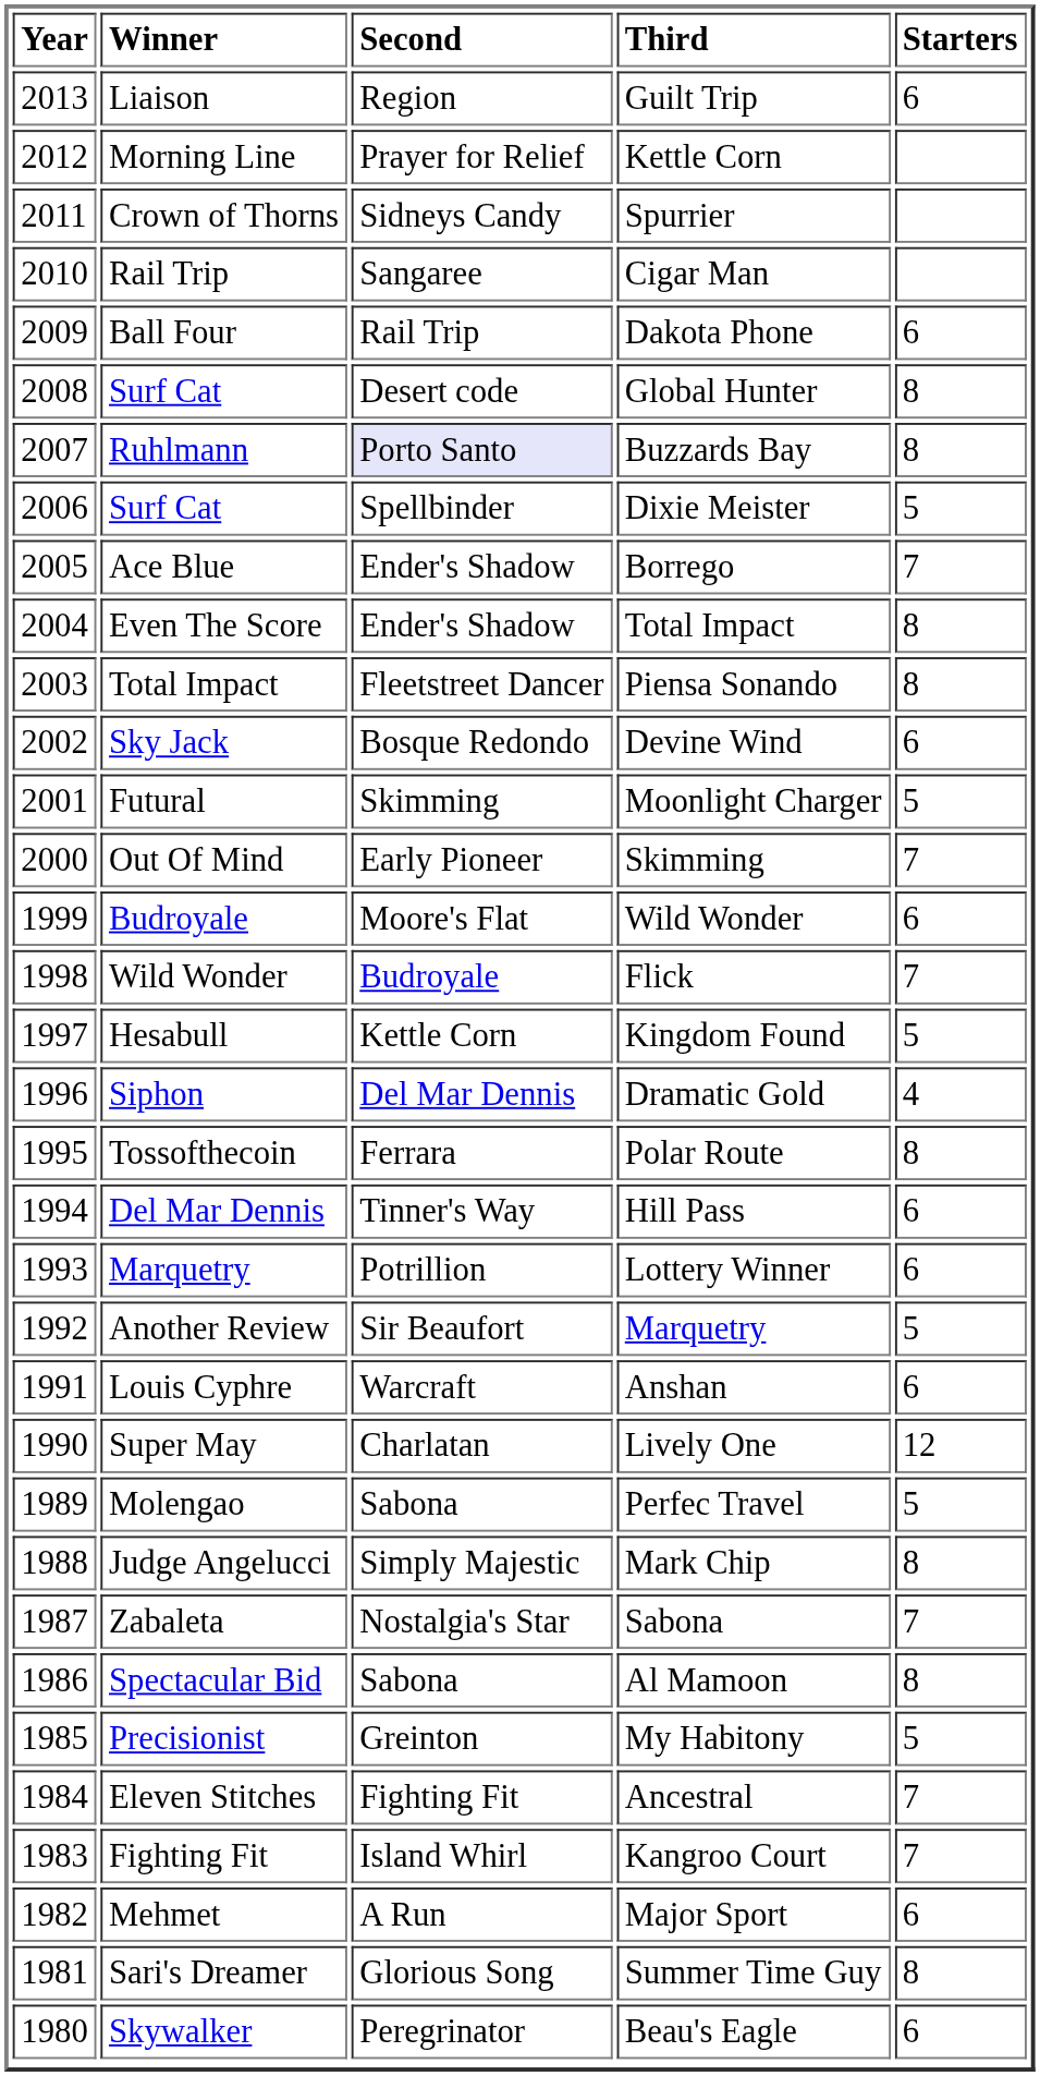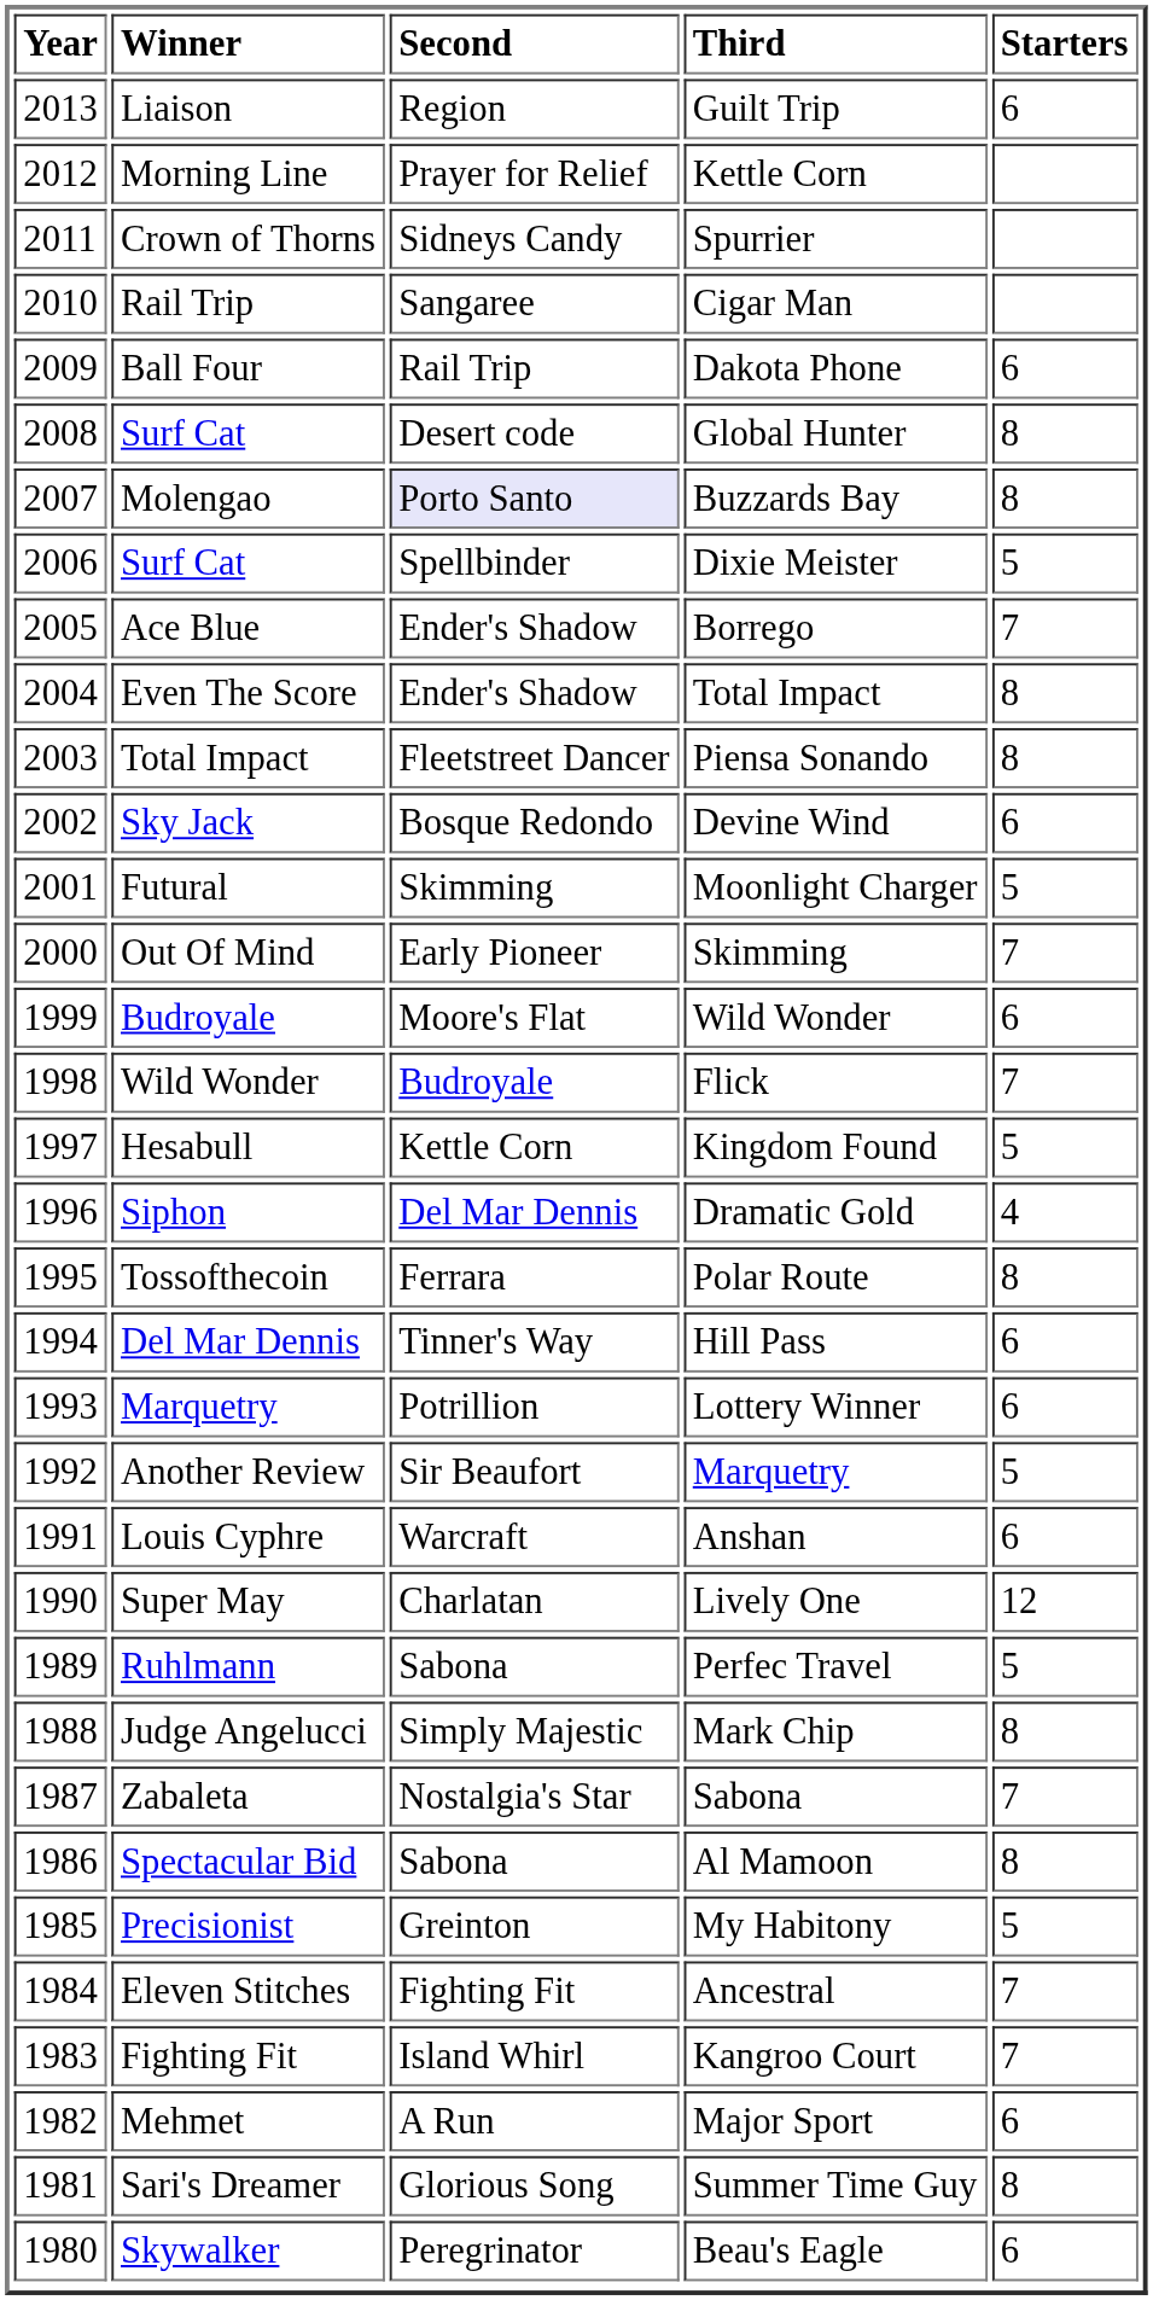 <table cellspacing="2" cellpadding="3" border="2.5">
 <tr>
 <td><strong>Year</strong></td>
 <td><strong>Winner</strong></td>
 <td><strong>Second</strong></td>
 <td><strong>Third</strong></td>
 <td><strong>Starters</strong></td>
 </tr>
 <tr>
 <td>2013</td>
 <td>Liaison</td>
 <td>Region</td>
 <td>Guilt Trip</td>
 <td>6</td>
 </tr>
 <tr>
 <td>2012</td>
 <td>Morning Line</td>
 <td>Prayer for Relief</td>
 <td>Kettle Corn</td>
 <td></td>
 </tr>
 <tr>
 <td>2011</td>
 <td>Crown of Thorns</td>
 <td>Sidneys Candy</td>
 <td>Spurrier</td>
 <td></td>
 </tr>
 <tr>
 <td>2010</td>
 <td>Rail Trip</td>
 <td>Sangaree</td>
 <td>Cigar Man</td>
 <td></td>
 </tr>
 <tr>
 <td>2009</td>
 <td>Ball Four</td>
 <td>Rail Trip</td>
 <td>Dakota Phone</td>
 <td>6</td>
 </tr>
 <tr>
 <td>2008</td>
 <td><a href='#'>Surf Cat</a></td>
 <td>Desert code</td>
 <td>Global Hunter</td>
 <td>8</td>
 </tr>
 <tr>
 <td>2007</td>
-<td><a href='#'>Ruhlmann</a></td>
+<td>Molengao</td>
 <td style="background: lavender;">Porto Santo</td>
 <td>Buzzards Bay</td>
 <td>8</td>
 </tr>
 <tr>
 <td>2006</td>
 <td><a href='#'>Surf Cat</a></td>
 <td>Spellbinder</td>
 <td>Dixie Meister</td>
 <td>5</td>
 </tr>
 <tr>
 <td>2005</td>
 <td>Ace Blue</td>
 <td>Ender's Shadow</td>
 <td>Borrego</td>
 <td>7</td>
 </tr>
 <tr>
 <td>2004</td>
 <td>Even The Score</td>
 <td>Ender's Shadow</td>
 <td>Total Impact</td>
 <td>8</td>
 </tr>
 <tr>
 <td>2003</td>
 <td>Total Impact</td>
 <td>Fleetstreet Dancer</td>
 <td>Piensa Sonando</td>
 <td>8</td>
 </tr>
 <tr>
 <td>2002</td>
 <td><a href='#'>Sky Jack</a></td>
 <td>Bosque Redondo</td>
 <td>Devine Wind</td>
 <td>6</td>
 </tr>
 <tr>
 <td>2001</td>
 <td>Futural</td>
 <td>Skimming</td>
 <td>Moonlight Charger</td>
 <td>5</td>
 </tr>
 <tr>
 <td>2000</td>
 <td>Out Of Mind</td>
 <td>Early Pioneer</td>
 <td>Skimming</td>
 <td>7</td>
 </tr>
 <tr>
 <td>1999</td>
 <td><a href='#'>Budroyale</a></td>
 <td>Moore's Flat</td>
 <td>Wild Wonder</td>
 <td>6</td>
 </tr>
 <tr>
 <td>1998</td>
 <td>Wild Wonder</td>
 <td><a href='#'>Budroyale</a></td>
 <td>Flick</td>
 <td>7</td>
 </tr>
 <tr>
 <td>1997</td>
 <td>Hesabull</td>
 <td>Kettle Corn</td>
 <td>Kingdom Found</td>
 <td>5</td>
 </tr>
 <tr>
 <td>1996</td>
 <td><a href='#'>Siphon</a></td>
 <td><a href='#'>Del Mar Dennis</a></td>
 <td>Dramatic Gold</td>
 <td>4</td>
 </tr>
 <tr>
 <td>1995</td>
 <td>Tossofthecoin</td>
 <td>Ferrara</td>
 <td>Polar Route</td>
 <td>8</td>
 </tr>
 <tr>
 <td>1994</td>
 <td><a href='#'>Del Mar Dennis</a></td>
 <td>Tinner's Way</td>
 <td>Hill Pass</td>
 <td>6</td>
 </tr>
 <tr>
 <td>1993</td>
 <td><a href='#'>Marquetry</a></td>
 <td>Potrillion</td>
 <td>Lottery Winner</td>
 <td>6</td>
 </tr>
 <tr>
 <td>1992</td>
 <td>Another Review</td>
 <td>Sir Beaufort</td>
 <td><a href='#'>Marquetry</a></td>
 <td>5</td>
 </tr>
 <tr>
 <td>1991</td>
 <td>Louis Cyphre</td>
 <td>Warcraft</td>
 <td>Anshan</td>
 <td>6</td>
 </tr>
 <tr>
 <td>1990</td>
 <td>Super May</td>
 <td>Charlatan</td>
 <td>Lively One</td>
 <td>12</td>
 </tr>
 <tr>
 <td>1989</td>
-<td>Molengao</td>
+<td><a href='#'>Ruhlmann</a></td>
 <td>Sabona</td>
 <td>Perfec Travel</td>
 <td>5</td>
 </tr>
 <tr>
 <td>1988</td>
 <td>Judge Angelucci</td>
 <td>Simply Majestic</td>
 <td>Mark Chip</td>
 <td>8</td>
 </tr>
 <tr>
 <td>1987</td>
 <td>Zabaleta</td>
 <td>Nostalgia's Star</td>
 <td>Sabona</td>
 <td>7</td>
 </tr>
 <tr>
 <td>1986</td>
 <td><a href='#'>Spectacular Bid</a></td>
 <td>Sabona</td>
 <td>Al Mamoon</td>
 <td>8</td>
 </tr>
 <tr>
 <td>1985</td>
 <td><a href='#'>Precisionist</a></td>
 <td>Greinton</td>
 <td>My Habitony</td>
 <td>5</td>
 </tr>
 <tr>
 <td>1984</td>
 <td>Eleven Stitches</td>
 <td>Fighting Fit</td>
 <td>Ancestral</td>
 <td>7</td>
 </tr>
 <tr>
 <td>1983</td>
 <td>Fighting Fit</td>
 <td>Island Whirl</td>
 <td>Kangroo Court</td>
 <td>7</td>
 </tr>
 <tr>
 <td>1982</td>
 <td>Mehmet</td>
 <td>A Run</td>
 <td>Major Sport</td>
 <td>6</td>
 </tr>
 <tr>
 <td>1981</td>
 <td>Sari's Dreamer</td>
 <td>Glorious Song</td>
 <td>Summer Time Guy</td>
 <td>8</td>
 </tr>
 <tr>
 <td>1980</td>
 <td><a href='#'>Skywalker</a></td>
 <td>Peregrinator</td>
 <td>Beau's Eagle</td>
 <td>6</td>
 </tr>
 <tr>
 </tr>
 </table>
